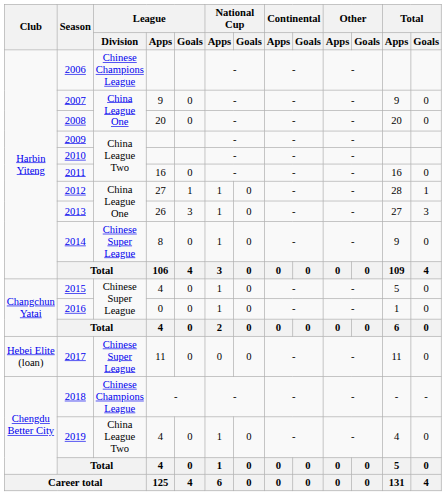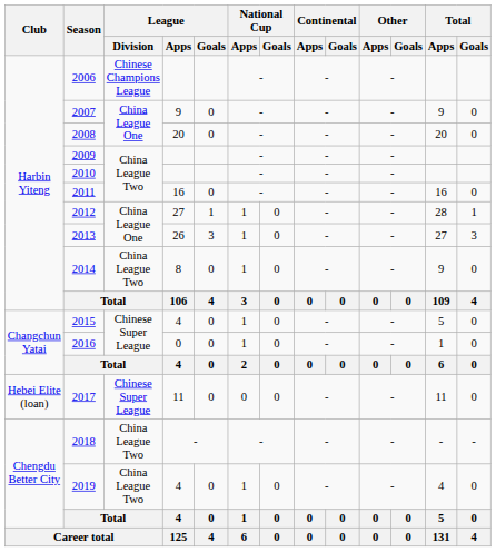 <table class="wikitable" style="text-align: center">
 <tr>
 <th rowspan="2">Club</th>
 <th rowspan="2">Season</th>
 <th colspan="3">League</th>
 <th colspan="2">National Cup</th>
 <th colspan="2">Continental</th>
 <th colspan="2">Other</th>
 <th colspan="2">Total</th>
 </tr>
 <tr>
 <th>Division</th>
 <th>Apps</th>
 <th>Goals</th>
 <th>Apps</th>
 <th>Goals</th>
 <th>Apps</th>
 <th>Goals</th>
 <th>Apps</th>
 <th>Goals</th>
 <th>Apps</th>
 <th>Goals</th>
 </tr>
 <tr>
 <td rowspan=10><a href='#'>Harbin Yiteng</a></td>
 <td><a href='#'>2006</a></td>
 <td><a href='#'>Chinese Champions League</a></td>
 <td></td>
 <td></td>
 <td colspan="2">-</td>
 <td colspan="2">-</td>
 <td colspan="2">-</td>
 <td></td>
 <td></td>
 </tr>
 <tr>
 <td><a href='#'>2007</a></td>
 <td rowspan="2"><a href='#'>China League One</a></td>
 <td>9</td>
 <td>0</td>
 <td colspan="2">-</td>
 <td colspan="2">-</td>
 <td colspan="2">-</td>
 <td>9</td>
 <td>0</td>
 </tr>
 <tr>
 <td><a href='#'>2008</a></td>
 <td>20</td>
 <td>0</td>
 <td colspan="2">-</td>
 <td colspan="2">-</td>
 <td colspan="2">-</td>
 <td>20</td>
 <td>0</td>
 </tr>
 <tr>
 <td><a href='#'>2009</a></td>
 <td rowspan="3">China League Two</td>
 <td></td>
 <td></td>
 <td colspan="2">-</td>
 <td colspan="2">-</td>
 <td colspan="2">-</td>
 <td></td>
 <td></td>
 </tr>
 <tr>
 <td><a href='#'>2010</a></td>
 <td></td>
 <td></td>
 <td colspan="2">-</td>
 <td colspan="2">-</td>
 <td colspan="2">-</td>
 <td></td>
 <td></td>
 </tr>
 <tr>
 <td><a href='#'>2011</a></td>
 <td>16</td>
 <td>0</td>
 <td colspan="2">-</td>
 <td colspan="2">-</td>
 <td colspan="2">-</td>
 <td>16</td>
 <td>0</td>
 </tr>
 <tr>
 <td><a href='#'>2012</a></td>
 <td rowspan="2">China League One</td>
 <td>27</td>
 <td>1</td>
 <td>1</td>
 <td>0</td>
 <td colspan="2">-</td>
 <td colspan="2">-</td>
 <td>28</td>
 <td>1</td>
 </tr>
 <tr>
 <td><a href='#'>2013</a></td>
 <td>26</td>
 <td>3</td>
 <td>1</td>
 <td>0</td>
 <td colspan="2">-</td>
 <td colspan="2">-</td>
 <td>27</td>
 <td>3</td>
 </tr>
 <tr>
 <td><a href='#'>2014</a></td>
-<td><a href='#'>Chinese Super League</a></td>
+<td>China League Two</td>
 <td>8</td>
 <td>0</td>
 <td>1</td>
 <td>0</td>
 <td colspan="2">-</td>
 <td colspan="2">-</td>
 <td>9</td>
 <td>0</td>
 </tr>
 <tr>
 <th colspan="2">Total</th>
 <th>106</th>
 <th>4</th>
 <th>3</th>
 <th>0</th>
 <th>0</th>
 <th>0</th>
 <th>0</th>
 <th>0</th>
 <th>109</th>
 <th>4</th>
 </tr>
 <tr>
 <td rowspan=3><a href='#'>Changchun Yatai</a></td>
 <td><a href='#'>2015</a></td>
 <td rowspan=2>Chinese Super League</td>
 <td>4</td>
 <td>0</td>
 <td>1</td>
 <td>0</td>
 <td colspan="2">-</td>
 <td colspan="2">-</td>
 <td>5</td>
 <td>0</td>
 </tr>
 <tr>
 <td><a href='#'>2016</a></td>
 <td>0</td>
 <td>0</td>
 <td>1</td>
 <td>0</td>
 <td colspan="2">-</td>
 <td colspan="2">-</td>
 <td>1</td>
 <td>0</td>
 </tr>
 <tr>
 <th colspan="2">Total</th>
 <th>4</th>
 <th>0</th>
 <th>2</th>
 <th>0</th>
 <th>0</th>
 <th>0</th>
 <th>0</th>
 <th>0</th>
 <th>6</th>
 <th>0</th>
 </tr>
 <tr>
 <td><a href='#'>Hebei Elite</a> (loan)</td>
 <td><a href='#'>2017</a></td>
 <td><a href='#'>Chinese Super League</a></td>
 <td>11</td>
 <td>0</td>
 <td>0</td>
 <td>0</td>
 <td colspan="2">-</td>
 <td colspan="2">-</td>
 <td>11</td>
 <td>0</td>
 </tr>
 <tr>
 <td rowspan=3><a href='#'>Chengdu Better City</a></td>
 <td><a href='#'>2018</a></td>
-<td><a href='#'>Chinese Champions League</a></td>
+<td>China League Two</td>
 <td colspan="2">-</td>
 <td colspan="2">-</td>
 <td colspan="2">-</td>
 <td colspan="2">-</td>
 <td>-</td>
 <td>-</td>
 </tr>
 <tr>
 <td><a href='#'>2019</a></td>
 <td>China League Two</td>
 <td>4</td>
 <td>0</td>
 <td>1</td>
 <td>0</td>
 <td colspan="2">-</td>
 <td colspan="2">-</td>
 <td>4</td>
 <td>0</td>
 </tr>
 <tr>
 <th colspan="2">Total</th>
 <th>4</th>
 <th>0</th>
 <th>1</th>
 <th>0</th>
 <th>0</th>
 <th>0</th>
 <th>0</th>
 <th>0</th>
 <th>5</th>
 <th>0</th>
 </tr>
 <tr>
 <th colspan=3>Career total</th>
 <th>125</th>
 <th>4</th>
 <th>6</th>
 <th>0</th>
 <th>0</th>
 <th>0</th>
 <th>0</th>
 <th>0</th>
 <th>131</th>
 <th>4</th>
 </tr>
 </table>
